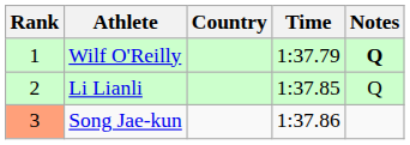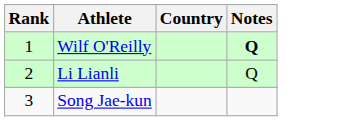 <table class="wikitable" style="text-align:center">
 <tr>
 <th>Rank</th>
 <th>Athlete</th>
 <th>Country</th>
-<th>Time</th>
 <th>Notes</th>
 </tr>
 <tr bgcolor=ccffcc>
 <td>1</td>
 <td align=left><a href='#'>Wilf O'Reilly</a></td>
 <td align=left></td>
-<td>1:37.79</td>
 <td><strong>Q</strong></td>
 </tr>
 <tr bgcolor=ccffcc>
 <td>2</td>
 <td align=left><a href='#'>Li Lianli</a></td>
 <td align=left></td>
-<td>1:37.85</td>
 <td>Q</td>
 </tr>
 <tr>
-<td style="background: lightsalmon;">3</td>
+<td>3</td>
 <td align=left><a href='#'>Song Jae-kun</a></td>
 <td align=left></td>
-<td>1:37.86</td>
 <td></td>
 </tr>
 </table>
